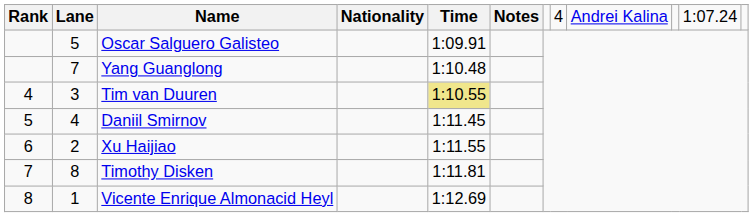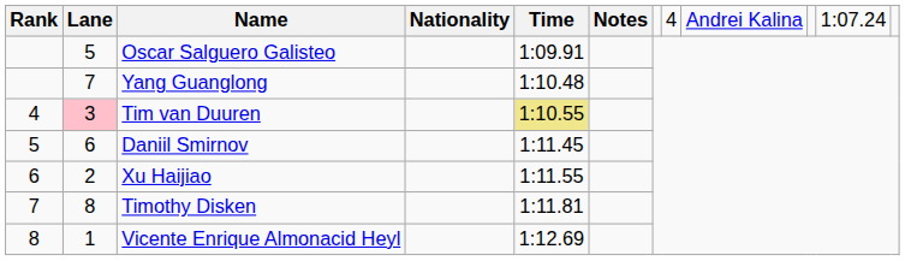 <table class="wikitable sortable" style="text-align:center">
 <tr>
 <th>Rank</th>
 <th>Lane</th>
 <th>Name</th>
 <th>Nationality</th>
 <th>Time</th>
 <th>Notes</th>
 <td></td>
 <td>4</td>
 <td align=left><a href='#'>Andrei Kalina</a></td>
 <td align=left></td>
 <td>1:07.24</td>
 <td></td>
 </tr>
 <tr>
 <td></td>
 <td>5</td>
 <td align=left><a href='#'>Oscar Salguero Galisteo</a></td>
 <td align=left></td>
 <td>1:09.91</td>
 <td></td>
 </tr>
 <tr>
 <td></td>
 <td>7</td>
 <td align=left><a href='#'>Yang Guanglong</a></td>
 <td align=left></td>
 <td>1:10.48</td>
 <td></td>
 </tr>
 <tr>
 <td>4</td>
-<td>3</td>
+<td style="background: pink;">3</td>
 <td align=left><a href='#'>Tim van Duuren</a></td>
 <td align=left></td>
 <td style="background: khaki;">1:10.55</td>
 <td></td>
 </tr>
 <tr>
 <td>5</td>
-<td>4</td>
+<td>6</td>
 <td align=left><a href='#'>Daniil Smirnov</a></td>
 <td align=left></td>
 <td>1:11.45</td>
 <td></td>
 </tr>
 <tr>
 <td>6</td>
 <td>2</td>
 <td align=left><a href='#'>Xu Haijiao</a></td>
 <td align=left></td>
 <td>1:11.55</td>
 <td></td>
 </tr>
 <tr>
 <td>7</td>
 <td>8</td>
 <td align=left><a href='#'>Timothy Disken</a></td>
 <td align=left></td>
 <td>1:11.81</td>
 <td></td>
 </tr>
 <tr>
 <td>8</td>
 <td>1</td>
 <td align=left><a href='#'>Vicente Enrique Almonacid Heyl</a></td>
 <td align=left></td>
 <td>1:12.69</td>
 <td></td>
 </tr>
 </table>
